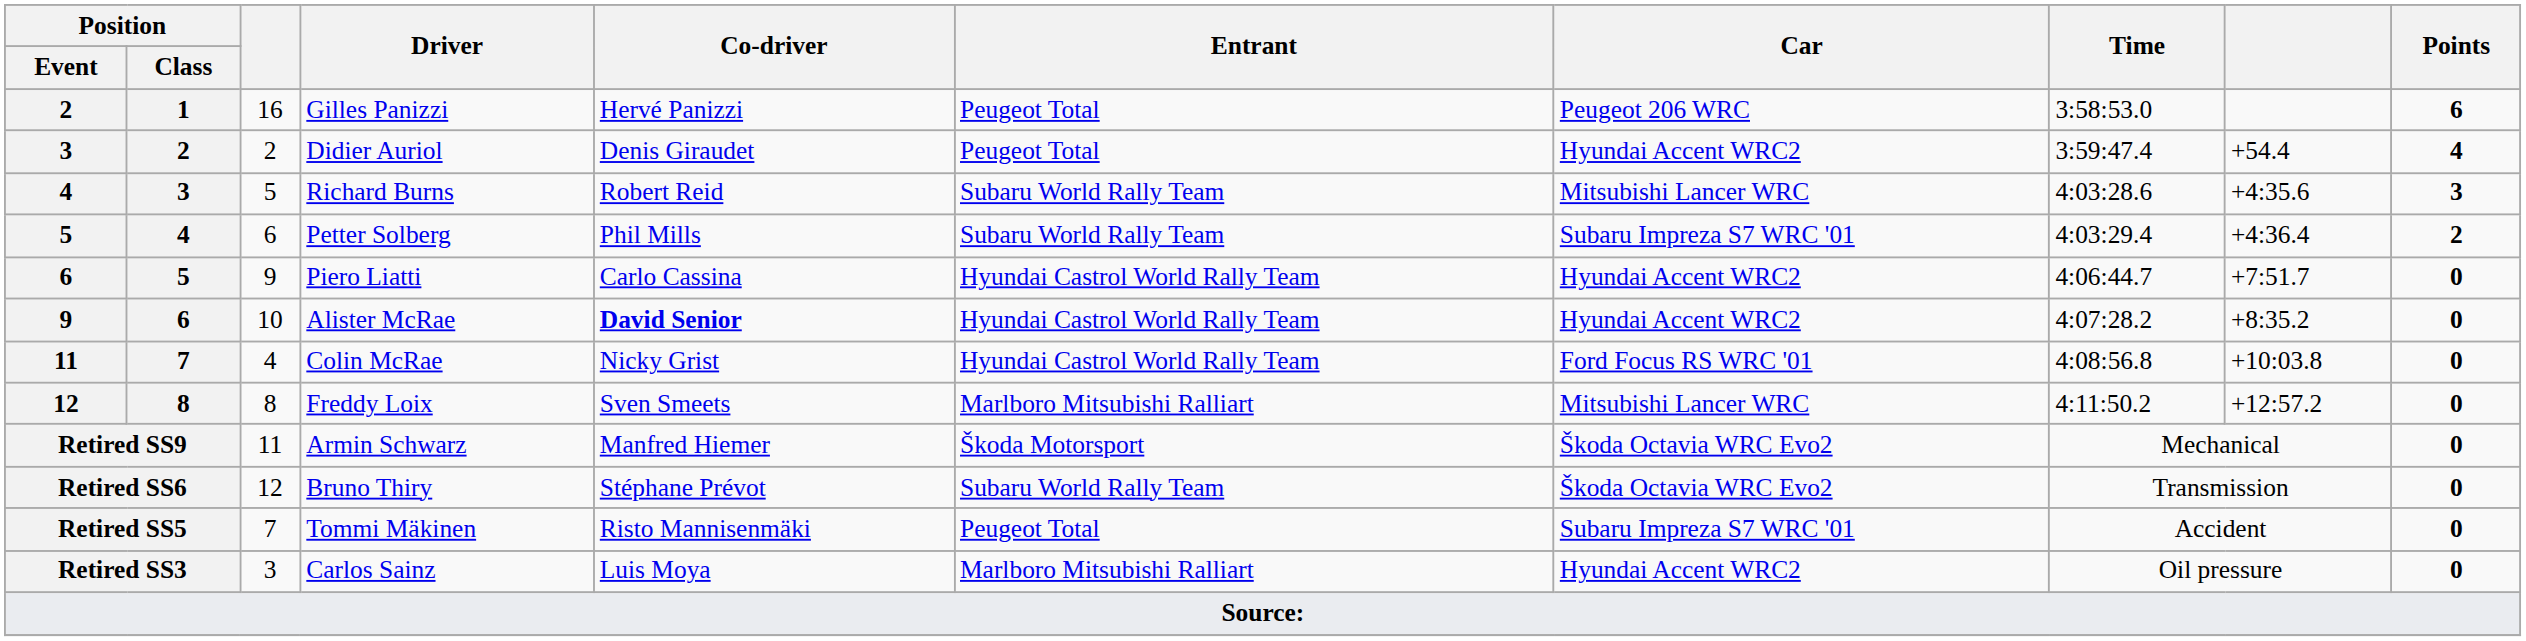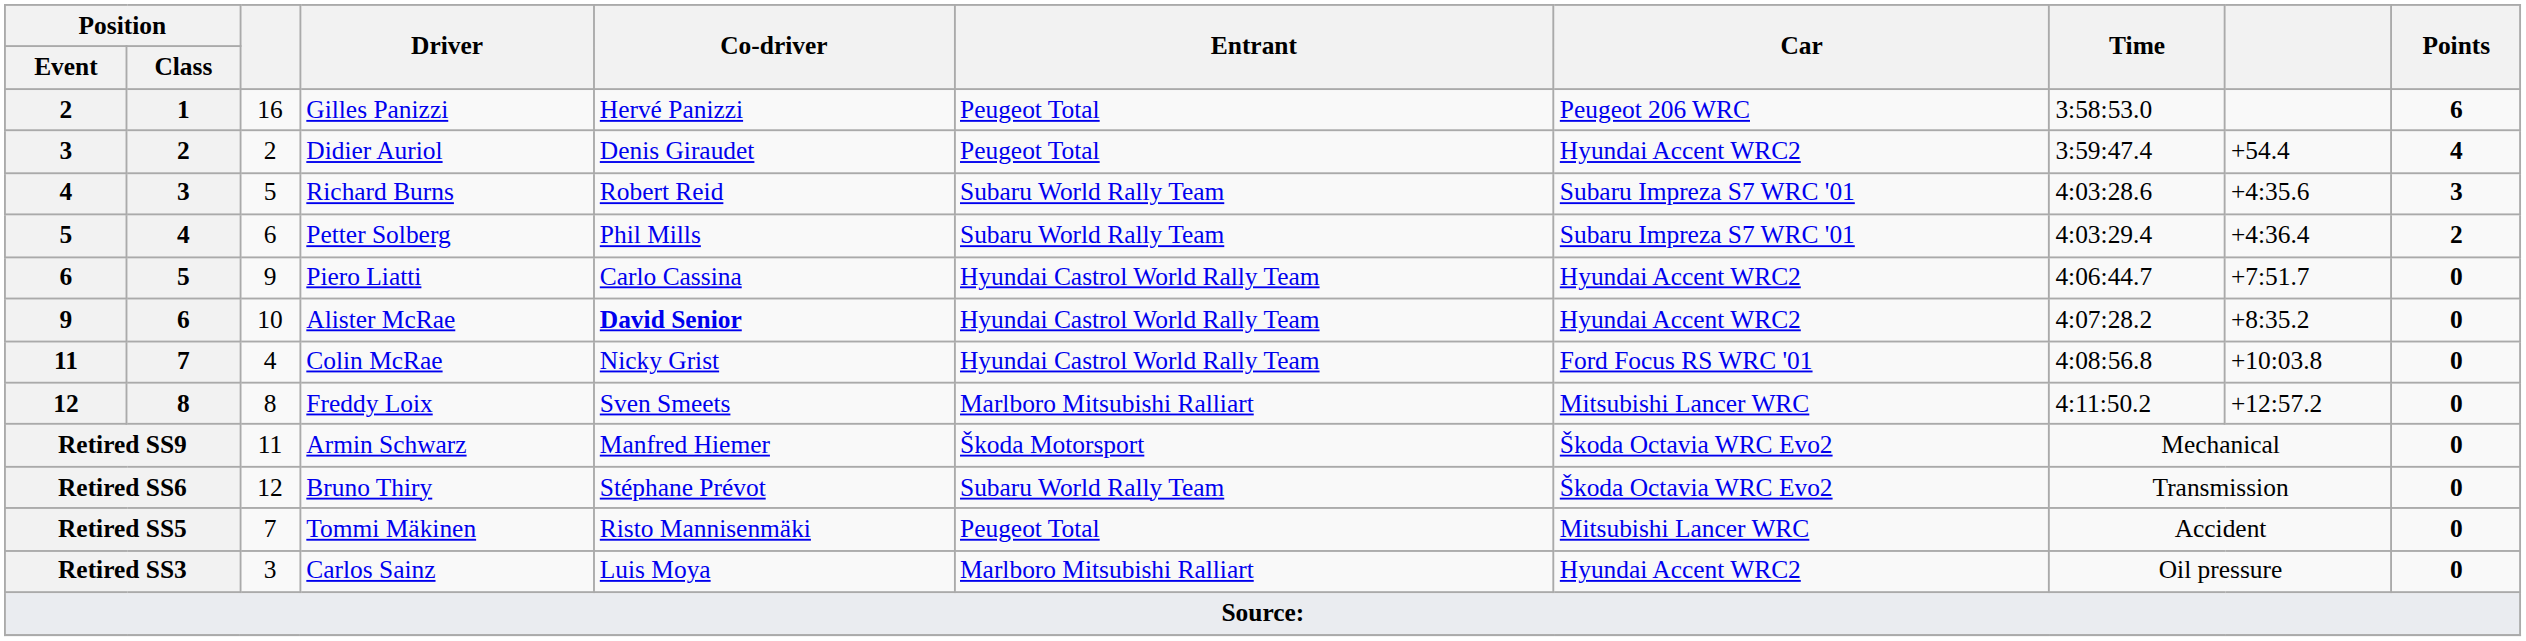 <table class="wikitable" width=85% style="font-size: 85%;">
 <tr>
 <th colspan="2">Position</th>
 <th rowspan="2"></th>
 <th rowspan="2">Driver</th>
 <th rowspan="2">Co-driver</th>
 <th rowspan="2">Entrant</th>
 <th rowspan="2">Car</th>
 <th rowspan="2">Time</th>
 <th rowspan="2"></th>
 <th rowspan="2">Points</th>
 </tr>
 <tr>
 <th>Event</th>
 <th>Class</th>
 </tr>
 <tr>
 <th>2</th>
 <th>1</th>
 <td align="center">16</td>
 <td> <a href='#'>Gilles Panizzi</a></td>
 <td> <a href='#'>Hervé Panizzi</a></td>
 <td> <a href='#'>Peugeot Total</a></td>
 <td><a href='#'>Peugeot 206 WRC</a></td>
 <td>3:58:53.0</td>
 <td></td>
 <td align="center"><strong>6</strong></td>
 </tr>
 <tr>
 <th>3</th>
 <th>2</th>
 <td align="center">2</td>
 <td> <a href='#'>Didier Auriol</a></td>
 <td> <a href='#'>Denis Giraudet</a></td>
 <td> <a href='#'>Peugeot Total</a></td>
 <td><a href='#'>Hyundai Accent WRC2</a></td>
 <td>3:59:47.4</td>
 <td>+54.4</td>
 <td align="center"><strong>4</strong></td>
 </tr>
 <tr>
 <th>4</th>
 <th>3</th>
 <td align="center">5</td>
 <td> <a href='#'>Richard Burns</a></td>
 <td> <a href='#'>Robert Reid</a></td>
 <td> <a href='#'>Subaru World Rally Team</a></td>
-<td><a href='#'>Mitsubishi Lancer WRC</a></td>
+<td><a href='#'>Subaru Impreza S7 WRC '01</a></td>
 <td>4:03:28.6</td>
 <td>+4:35.6</td>
 <td align="center"><strong>3</strong></td>
 </tr>
 <tr>
 <th>5</th>
 <th>4</th>
 <td align="center">6</td>
 <td> <a href='#'>Petter Solberg</a></td>
 <td> <a href='#'>Phil Mills</a></td>
 <td> <a href='#'>Subaru World Rally Team</a></td>
 <td><a href='#'>Subaru Impreza S7 WRC '01</a></td>
 <td>4:03:29.4</td>
 <td>+4:36.4</td>
 <td align="center"><strong>2</strong></td>
 </tr>
 <tr>
 <th>6</th>
 <th>5</th>
 <td align="center">9</td>
 <td> <a href='#'>Piero Liatti</a></td>
 <td> <a href='#'>Carlo Cassina</a></td>
 <td> <a href='#'>Hyundai Castrol World Rally Team</a></td>
 <td><a href='#'>Hyundai Accent WRC2</a></td>
 <td>4:06:44.7</td>
 <td>+7:51.7</td>
 <td align="center"><strong>0</strong></td>
 </tr>
 <tr>
 <th>9</th>
 <th>6</th>
 <td align="center">10</td>
 <td> <a href='#'>Alister McRae</a></td>
 <td><strong> <a href='#'>David Senior</a></strong></td>
 <td> <a href='#'>Hyundai Castrol World Rally Team</a></td>
 <td><a href='#'>Hyundai Accent WRC2</a></td>
 <td>4:07:28.2</td>
 <td>+8:35.2</td>
 <td align="center"><strong>0</strong></td>
 </tr>
 <tr>
 <th>11</th>
 <th>7</th>
 <td align="center">4</td>
 <td> <a href='#'>Colin McRae</a></td>
 <td> <a href='#'>Nicky Grist</a></td>
 <td> <a href='#'>Hyundai Castrol World Rally Team</a></td>
 <td><a href='#'>Ford Focus RS WRC '01</a></td>
 <td>4:08:56.8</td>
 <td>+10:03.8</td>
 <td align="center"><strong>0</strong></td>
 </tr>
 <tr>
 <th>12</th>
 <th>8</th>
 <td align="center">8</td>
 <td> <a href='#'>Freddy Loix</a></td>
 <td> <a href='#'>Sven Smeets</a></td>
 <td> <a href='#'>Marlboro Mitsubishi Ralliart</a></td>
 <td><a href='#'>Mitsubishi Lancer WRC</a></td>
 <td>4:11:50.2</td>
 <td>+12:57.2</td>
 <td align="center"><strong>0</strong></td>
 </tr>
 <tr>
 <th colspan="2">Retired SS9</th>
 <td align="center">11</td>
 <td> <a href='#'>Armin Schwarz</a></td>
 <td> <a href='#'>Manfred Hiemer</a></td>
 <td> <a href='#'>Škoda Motorsport</a></td>
 <td><a href='#'>Škoda Octavia WRC Evo2</a></td>
 <td align="center" colspan="2">Mechanical</td>
 <td align="center"><strong>0</strong></td>
 </tr>
 <tr>
 <th colspan="2">Retired SS6</th>
 <td align="center">12</td>
 <td> <a href='#'>Bruno Thiry</a></td>
 <td> <a href='#'>Stéphane Prévot</a></td>
 <td> <a href='#'>Subaru World Rally Team</a></td>
 <td><a href='#'>Škoda Octavia WRC Evo2</a></td>
 <td align="center" colspan="2">Transmission</td>
 <td align="center"><strong>0</strong></td>
 </tr>
 <tr>
 <th colspan="2">Retired SS5</th>
 <td align="center">7</td>
 <td> <a href='#'>Tommi Mäkinen</a></td>
 <td> <a href='#'>Risto Mannisenmäki</a></td>
 <td> <a href='#'>Peugeot Total</a></td>
-<td><a href='#'>Subaru Impreza S7 WRC '01</a></td>
+<td><a href='#'>Mitsubishi Lancer WRC</a></td>
 <td align="center" colspan="2">Accident</td>
 <td align="center"><strong>0</strong></td>
 </tr>
 <tr>
 <th colspan="2">Retired SS3</th>
 <td align="center">3</td>
 <td> <a href='#'>Carlos Sainz</a></td>
 <td> <a href='#'>Luis Moya</a></td>
 <td> <a href='#'>Marlboro Mitsubishi Ralliart</a></td>
 <td><a href='#'>Hyundai Accent WRC2</a></td>
 <td align="center" colspan="2">Oil pressure</td>
 <td align="center"><strong>0</strong></td>
 </tr>
 <tr>
 <td style="background-color:#EAECF0; text-align:center" colspan="10"><strong>Source:</strong></td>
 </tr>
 <tr>
 </tr>
 </table>
